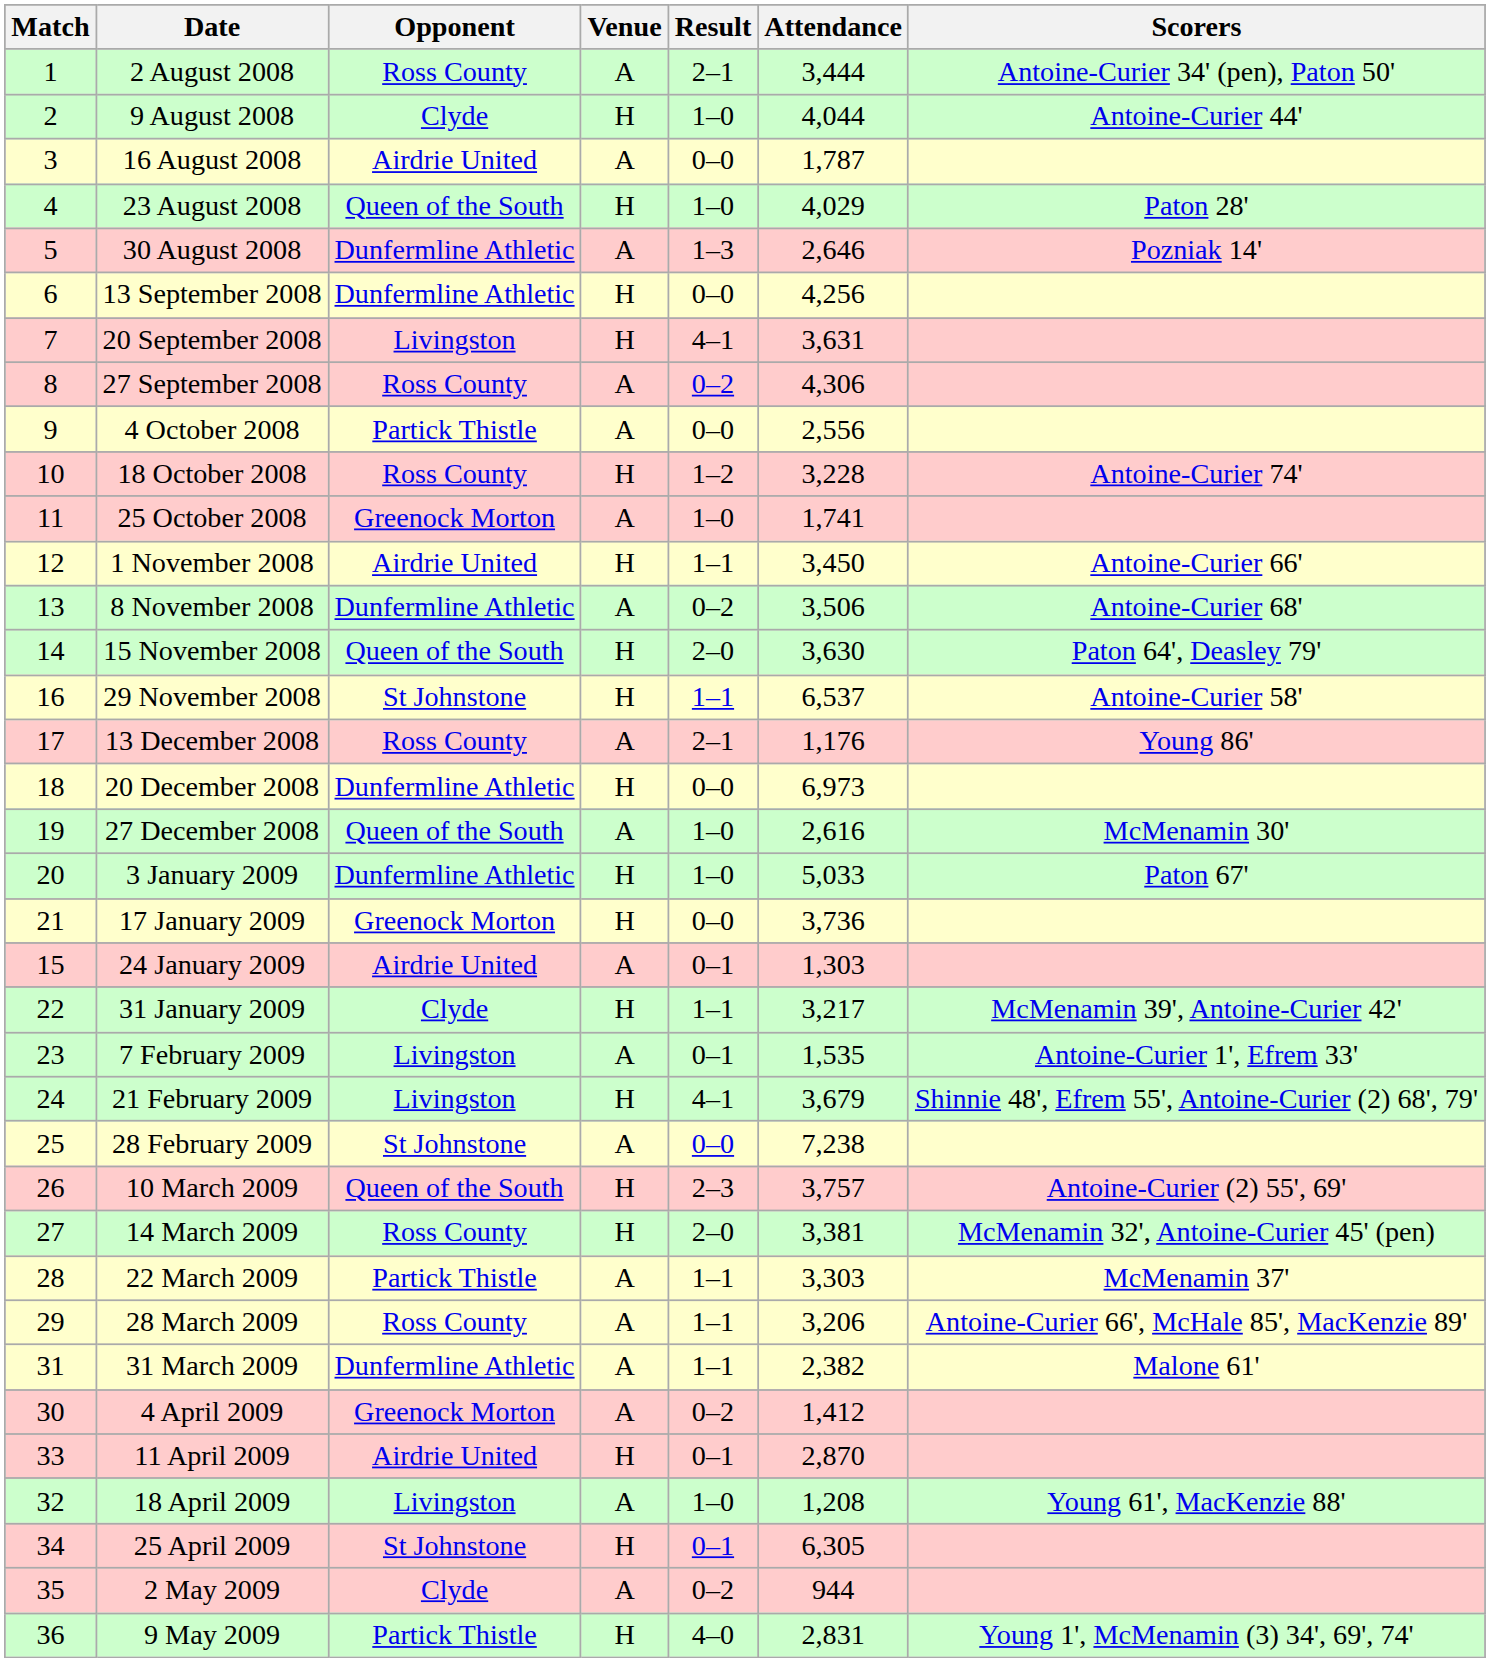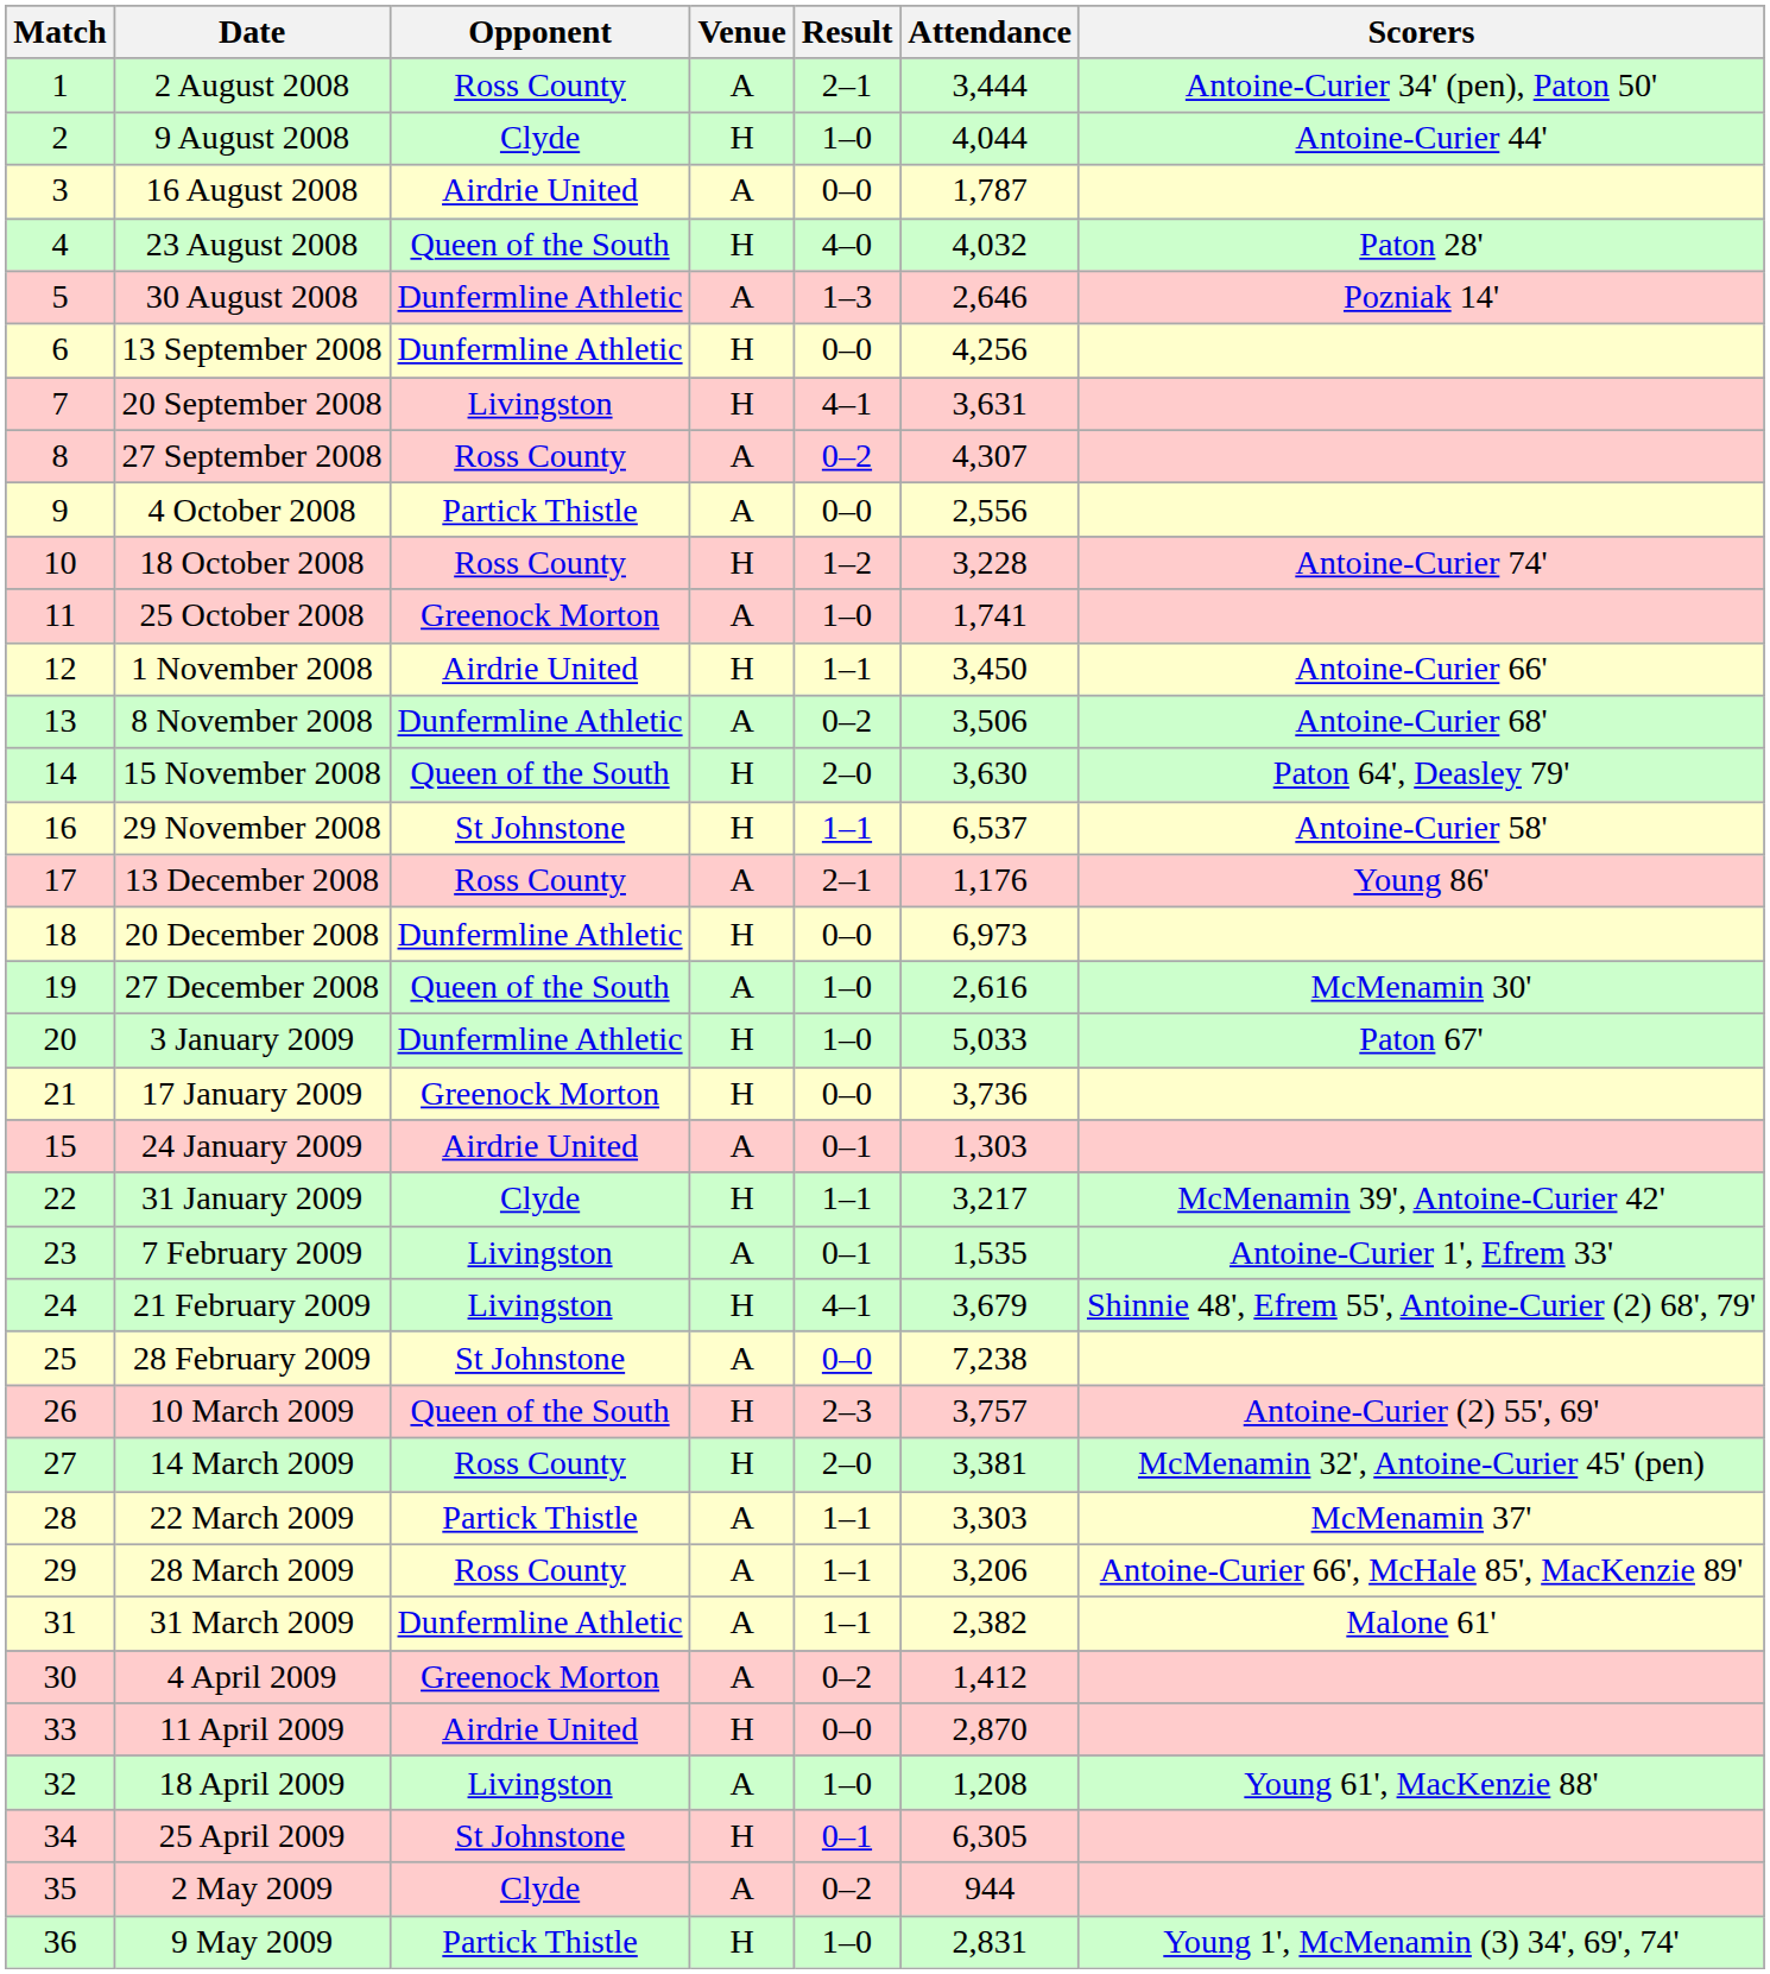 <table class="wikitable" style="font-size:100%; text-align:center">
 <tr>
 <th>Match</th>
 <th>Date</th>
 <th>Opponent</th>
 <th>Venue</th>
 <th>Result</th>
 <th>Attendance</th>
 <th>Scorers</th>
 </tr>
 <tr style="background: #CCFFCC;">
 <td>1</td>
 <td>2 August 2008</td>
 <td><a href='#'>Ross County</a></td>
 <td>A</td>
 <td>2–1</td>
 <td>3,444</td>
 <td><a href='#'>Antoine-Curier</a> 34' (pen), <a href='#'>Paton</a> 50'</td>
 </tr>
 <tr style="background: #CCFFCC;">
 <td>2</td>
 <td>9 August 2008</td>
 <td><a href='#'>Clyde</a></td>
 <td>H</td>
 <td>1–0</td>
 <td>4,044</td>
 <td><a href='#'>Antoine-Curier</a> 44'</td>
 </tr>
 <tr style="background: #FFFFCC;">
 <td>3</td>
 <td>16 August 2008</td>
 <td><a href='#'>Airdrie United</a></td>
 <td>A</td>
 <td>0–0</td>
 <td>1,787</td>
 <td></td>
 </tr>
 <tr style="background: #CCFFCC;">
 <td>4</td>
 <td>23 August 2008</td>
 <td><a href='#'>Queen of the South</a></td>
 <td>H</td>
-<td>1–0</td>
-<td>4,029</td>
+<td>4–0</td>
+<td>4,032</td>
 <td><a href='#'>Paton</a> 28'</td>
 </tr>
 <tr style="background: #FFCCCC;">
 <td>5</td>
 <td>30 August 2008</td>
 <td><a href='#'>Dunfermline Athletic</a></td>
 <td>A</td>
 <td>1–3</td>
 <td>2,646</td>
 <td><a href='#'>Pozniak</a> 14'</td>
 </tr>
 <tr style="background: #FFFFCC;">
 <td>6</td>
 <td>13 September 2008</td>
 <td><a href='#'>Dunfermline Athletic</a></td>
 <td>H</td>
 <td>0–0</td>
 <td>4,256</td>
 <td></td>
 </tr>
 <tr style="background: #FFCCCC;">
 <td>7</td>
 <td>20 September 2008</td>
 <td><a href='#'>Livingston</a></td>
 <td>H</td>
 <td>4–1</td>
 <td>3,631</td>
 <td></td>
 </tr>
 <tr style="background: #FFCCCC;">
 <td>8</td>
 <td>27 September 2008</td>
 <td><a href='#'>Ross County</a></td>
 <td>A</td>
 <td><a href='#'>0–2</a></td>
-<td>4,306</td>
+<td>4,307</td>
 <td></td>
 </tr>
 <tr style="background: #FFFFCC;">
 <td>9</td>
 <td>4 October 2008</td>
 <td><a href='#'>Partick Thistle</a></td>
 <td>A</td>
 <td>0–0</td>
 <td>2,556</td>
 <td></td>
 </tr>
 <tr style="background: #FFCCCC;">
 <td>10</td>
 <td>18 October 2008</td>
 <td><a href='#'>Ross County</a></td>
 <td>H</td>
 <td>1–2</td>
 <td>3,228</td>
 <td><a href='#'>Antoine-Curier</a> 74'</td>
 </tr>
 <tr style="background: #FFCCCC;">
 <td>11</td>
 <td>25 October 2008</td>
 <td><a href='#'>Greenock Morton</a></td>
 <td>A</td>
 <td>1–0</td>
 <td>1,741</td>
 <td></td>
 </tr>
 <tr style="background: #FFFFCC;">
 <td>12</td>
 <td>1 November 2008</td>
 <td><a href='#'>Airdrie United</a></td>
 <td>H</td>
 <td>1–1</td>
 <td>3,450</td>
 <td><a href='#'>Antoine-Curier</a> 66'</td>
 </tr>
 <tr style="background: #CCFFCC;">
 <td>13</td>
 <td>8 November 2008</td>
 <td><a href='#'>Dunfermline Athletic</a></td>
 <td>A</td>
 <td>0–2</td>
 <td>3,506</td>
 <td><a href='#'>Antoine-Curier</a> 68'</td>
 </tr>
 <tr style="background: #CCFFCC;">
 <td>14</td>
 <td>15 November 2008</td>
 <td><a href='#'>Queen of the South</a></td>
 <td>H</td>
 <td>2–0</td>
 <td>3,630</td>
 <td><a href='#'>Paton</a> 64', <a href='#'>Deasley</a> 79'</td>
 </tr>
 <tr style="background: #FFFFCC;">
 <td>16</td>
 <td>29 November 2008</td>
 <td><a href='#'>St Johnstone</a></td>
 <td>H</td>
 <td><a href='#'>1–1</a></td>
 <td>6,537</td>
 <td><a href='#'>Antoine-Curier</a> 58'</td>
 </tr>
 <tr style="background: #FFCCCC;">
 <td>17</td>
 <td>13 December 2008</td>
 <td><a href='#'>Ross County</a></td>
 <td>A</td>
 <td>2–1</td>
 <td>1,176</td>
 <td><a href='#'>Young</a>  86'</td>
 </tr>
 <tr style="background: #FFFFCC;">
 <td>18</td>
 <td>20 December 2008</td>
 <td><a href='#'>Dunfermline Athletic</a></td>
 <td>H</td>
 <td>0–0</td>
 <td>6,973</td>
 <td></td>
 </tr>
 <tr style="background: #CCFFCC;">
 <td>19</td>
 <td>27 December 2008</td>
 <td><a href='#'>Queen of the South</a></td>
 <td>A</td>
 <td>1–0</td>
 <td>2,616</td>
 <td><a href='#'>McMenamin</a> 30'</td>
 </tr>
 <tr style="background: #CCFFCC;">
 <td>20</td>
 <td>3 January 2009</td>
 <td><a href='#'>Dunfermline Athletic</a></td>
 <td>H</td>
 <td>1–0</td>
 <td>5,033</td>
 <td><a href='#'>Paton</a> 67'</td>
 </tr>
 <tr style="background: #FFFFCC;">
 <td>21</td>
 <td>17 January 2009</td>
 <td><a href='#'>Greenock Morton</a></td>
 <td>H</td>
 <td>0–0</td>
 <td>3,736</td>
 <td></td>
 </tr>
 <tr style="background: #FFCCCC;">
 <td>15</td>
 <td>24 January 2009</td>
 <td><a href='#'>Airdrie United</a></td>
 <td>A</td>
 <td>0–1</td>
 <td>1,303</td>
 <td></td>
 </tr>
 <tr style="background: #CCFFCC;">
 <td>22</td>
 <td>31 January 2009</td>
 <td><a href='#'>Clyde</a></td>
 <td>H</td>
 <td>1–1</td>
 <td>3,217</td>
 <td><a href='#'>McMenamin</a> 39', <a href='#'>Antoine-Curier</a> 42'</td>
 </tr>
 <tr style="background: #CCFFCC;">
 <td>23</td>
 <td>7 February 2009</td>
 <td><a href='#'>Livingston</a></td>
 <td>A</td>
 <td>0–1</td>
 <td>1,535</td>
 <td><a href='#'>Antoine-Curier</a> 1', <a href='#'>Efrem</a> 33'</td>
 </tr>
 <tr style="background: #CCFFCC;">
 <td>24</td>
 <td>21 February 2009</td>
 <td><a href='#'>Livingston</a></td>
 <td>H</td>
 <td>4–1</td>
 <td>3,679</td>
 <td><a href='#'>Shinnie</a> 48', <a href='#'>Efrem</a> 55', <a href='#'>Antoine-Curier</a> (2) 68', 79'</td>
 </tr>
 <tr style="background: #FFFFCC;">
 <td>25</td>
 <td>28 February 2009</td>
 <td><a href='#'>St Johnstone</a></td>
 <td>A</td>
 <td><a href='#'>0–0</a></td>
 <td>7,238</td>
 <td></td>
 </tr>
 <tr style="background: #FFCCCC;">
 <td>26</td>
 <td>10 March 2009</td>
 <td><a href='#'>Queen of the South</a></td>
 <td>H</td>
 <td>2–3</td>
 <td>3,757</td>
 <td><a href='#'>Antoine-Curier</a> (2) 55', 69'</td>
 </tr>
 <tr style="background: #CCFFCC;">
 <td>27</td>
 <td>14 March 2009</td>
 <td><a href='#'>Ross County</a></td>
 <td>H</td>
 <td>2–0</td>
 <td>3,381</td>
 <td><a href='#'>McMenamin</a> 32', <a href='#'>Antoine-Curier</a> 45' (pen)</td>
 </tr>
 <tr style="background: #FFFFCC;">
 <td>28</td>
 <td>22 March 2009</td>
 <td><a href='#'>Partick Thistle</a></td>
 <td>A</td>
 <td>1–1</td>
 <td>3,303</td>
 <td><a href='#'>McMenamin</a> 37'</td>
 </tr>
 <tr style="background: #FFFFCC;">
 <td>29</td>
 <td>28 March 2009</td>
 <td><a href='#'>Ross County</a></td>
 <td>A</td>
 <td>1–1</td>
 <td>3,206</td>
 <td><a href='#'>Antoine-Curier</a> 66', <a href='#'>McHale</a>  85', <a href='#'>MacKenzie</a>  89'</td>
 </tr>
 <tr style="background: #FFFFCC;">
 <td>31</td>
 <td>31 March 2009</td>
 <td><a href='#'>Dunfermline Athletic</a></td>
 <td>A</td>
 <td>1–1</td>
 <td>2,382</td>
 <td><a href='#'>Malone</a> 61'</td>
 </tr>
 <tr style="background: #FFCCCC;">
 <td>30</td>
 <td>4 April 2009</td>
 <td><a href='#'>Greenock Morton</a></td>
 <td>A</td>
 <td>0–2</td>
 <td>1,412</td>
 <td></td>
 </tr>
 <tr style="background: #FFCCCC;">
 <td>33</td>
 <td>11 April 2009</td>
 <td><a href='#'>Airdrie United</a></td>
 <td>H</td>
-<td>0–1</td>
+<td>0–0</td>
 <td>2,870</td>
 <td></td>
 </tr>
 <tr style="background: #CCFFCC;">
 <td>32</td>
 <td>18 April 2009</td>
 <td><a href='#'>Livingston</a></td>
 <td>A</td>
 <td>1–0</td>
 <td>1,208</td>
 <td><a href='#'>Young</a> 61', <a href='#'>MacKenzie</a>  88'</td>
 </tr>
 <tr style="background: #FFCCCC;">
 <td>34</td>
 <td>25 April 2009</td>
 <td><a href='#'>St Johnstone</a></td>
 <td>H</td>
 <td><a href='#'>0–1</a></td>
 <td>6,305</td>
 <td></td>
 </tr>
 <tr style="background: #FFCCCC;">
 <td>35</td>
 <td>2 May 2009</td>
 <td><a href='#'>Clyde</a></td>
 <td>A</td>
 <td>0–2</td>
 <td>944</td>
 <td></td>
 </tr>
 <tr style="background: #CCFFCC;">
 <td>36</td>
 <td>9 May 2009</td>
 <td><a href='#'>Partick Thistle</a></td>
 <td>H</td>
-<td>4–0</td>
+<td>1–0</td>
 <td>2,831</td>
 <td><a href='#'>Young</a> 1', <a href='#'>McMenamin</a> (3) 34', 69', 74'</td>
 </tr>
 </table>
